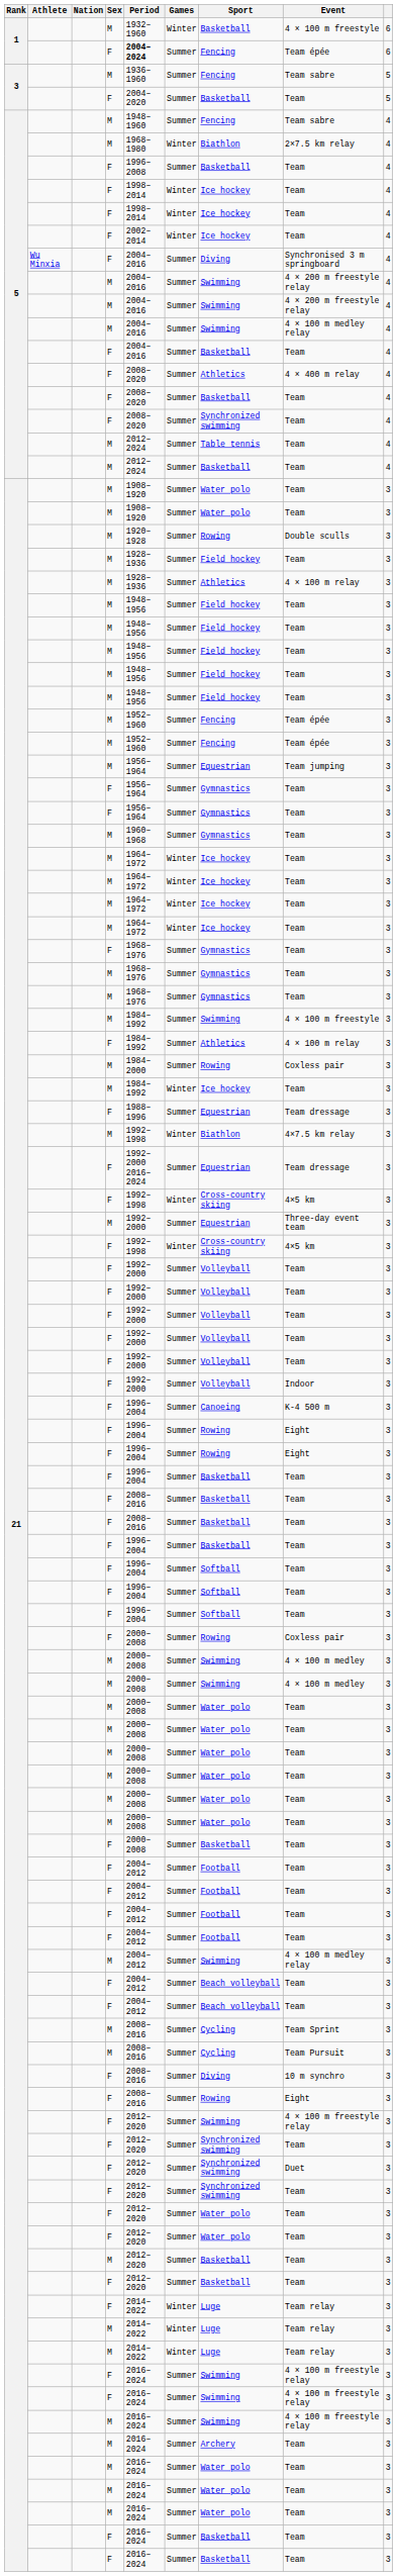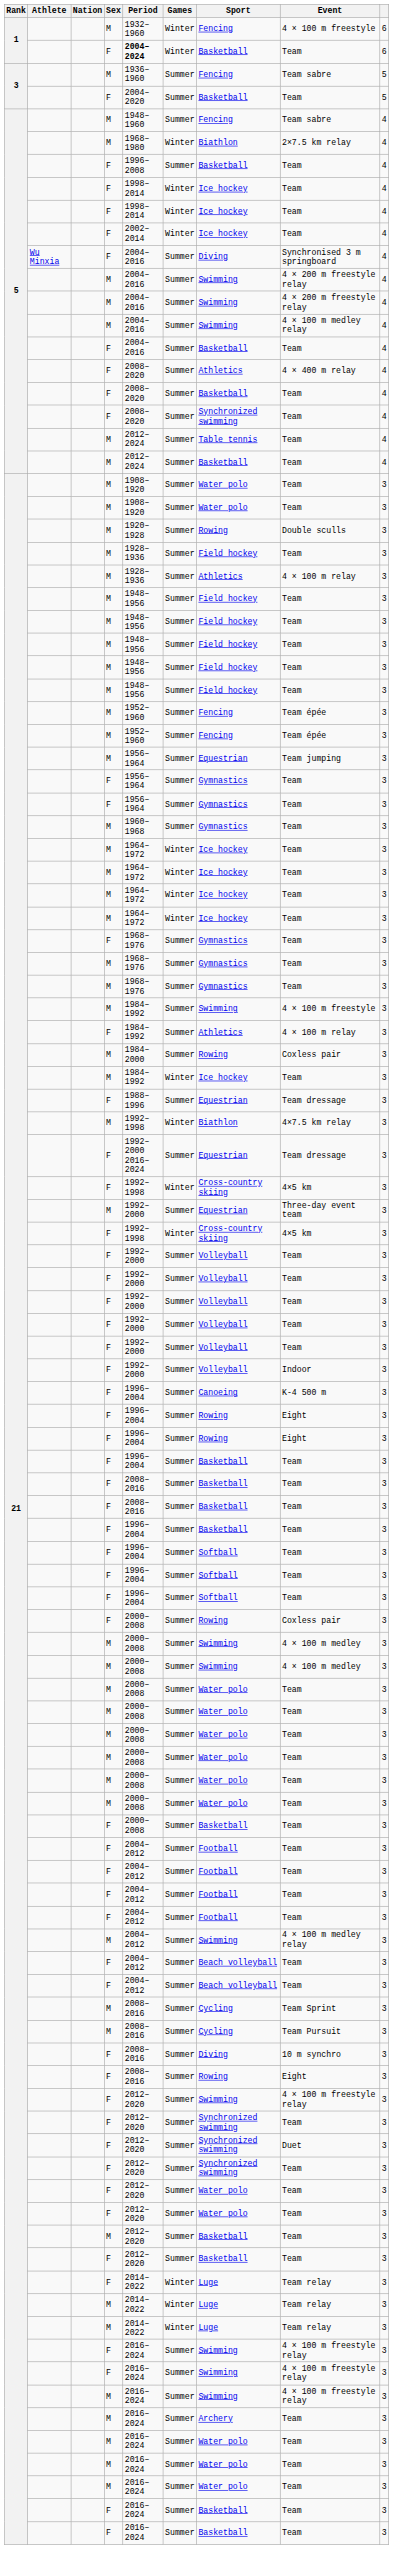 <table class="wikitable sortable">
 <tr>
 <th>Rank</th>
 <th>Athlete</th>
 <th>Nation</th>
 <th>Sex</th>
 <th>Period</th>
 <th>Games</th>
 <th>Sport</th>
 <th>Event</th>
 <th></th>
 </tr>
 <tr>
 <th rowspan=2>1</th>
 <td align=left></td>
 <td align=left></td>
 <td>M</td>
 <td>1932–1960</td>
 <td>Winter</td>
-<td><a href='#'>Basketball</a></td>
+<td><a href='#'>Fencing</a></td>
 <td>4 × 100 m freestyle</td>
 <td>6</td>
 </tr>
 <tr>
 <td align=left></td>
 <td align=left></td>
 <td>F</td>
 <td><strong>2004–2024</strong></td>
-<td>Summer</td>
-<td><a href='#'>Fencing</a></td>
-<td>Team épée</td>
+<td>Winter</td>
+<td><a href='#'>Basketball</a></td>
+<td>Team</td>
 <td>6</td>
 </tr>
 <tr>
 <th rowspan=2>3</th>
 <td align=left></td>
 <td align=left></td>
 <td>M</td>
 <td>1936–1960</td>
 <td>Summer</td>
 <td><a href='#'>Fencing</a></td>
 <td>Team sabre</td>
 <td>5</td>
 </tr>
 <tr>
 <td align=left></td>
 <td align=left></td>
 <td>F</td>
 <td>2004–2020</td>
 <td>Summer</td>
 <td><a href='#'>Basketball</a></td>
 <td>Team</td>
 <td>5</td>
 </tr>
 <tr>
 <th rowspan=16>5</th>
 <td align=left></td>
 <td align=left></td>
 <td>M</td>
 <td>1948–1960</td>
 <td>Summer</td>
 <td><a href='#'>Fencing</a></td>
 <td>Team sabre</td>
 <td>4</td>
 </tr>
 <tr>
 <td align=left></td>
 <td align=left></td>
 <td>M</td>
 <td>1968–1980</td>
 <td>Winter</td>
 <td><a href='#'>Biathlon</a></td>
 <td>2×7.5 km relay</td>
 <td>4</td>
 </tr>
 <tr>
 <td align=left></td>
 <td align=left></td>
 <td>F</td>
 <td>1996–2008</td>
 <td>Summer</td>
 <td><a href='#'>Basketball</a></td>
 <td>Team</td>
 <td>4</td>
 </tr>
 <tr>
 <td align=left></td>
 <td align=left></td>
 <td>F</td>
 <td>1998–2014</td>
 <td>Winter</td>
 <td><a href='#'>Ice hockey</a></td>
 <td>Team</td>
 <td>4</td>
 </tr>
 <tr>
 <td align=left></td>
 <td align=left></td>
 <td>F</td>
 <td>1998–2014</td>
 <td>Winter</td>
 <td><a href='#'>Ice hockey</a></td>
 <td>Team</td>
 <td>4</td>
 </tr>
 <tr>
 <td align=left></td>
 <td align=left></td>
 <td>F</td>
 <td>2002–2014</td>
 <td>Winter</td>
 <td><a href='#'>Ice hockey</a></td>
 <td>Team</td>
 <td>4</td>
 </tr>
 <tr>
 <td align=left><a href='#'>Wu Minxia</a></td>
 <td align=left></td>
 <td>F</td>
 <td>2004–2016</td>
 <td>Summer</td>
 <td><a href='#'>Diving</a></td>
 <td>Synchronised 3 m springboard</td>
 <td>4</td>
 </tr>
 <tr>
 <td align=left></td>
 <td align=left></td>
 <td>M</td>
 <td>2004–2016</td>
 <td>Summer</td>
 <td><a href='#'>Swimming</a></td>
 <td>4 × 200 m freestyle relay</td>
 <td>4</td>
 </tr>
 <tr>
 <td align=left></td>
 <td align=left></td>
 <td>M</td>
 <td>2004–2016</td>
 <td>Summer</td>
 <td><a href='#'>Swimming</a></td>
 <td>4 × 200 m freestyle relay</td>
 <td>4</td>
 </tr>
 <tr>
 <td align=left></td>
 <td align=left></td>
 <td>M</td>
 <td>2004–2016</td>
 <td>Summer</td>
 <td><a href='#'>Swimming</a></td>
 <td>4 × 100 m medley relay</td>
 <td>4</td>
 </tr>
 <tr>
 <td align=left></td>
 <td align=left></td>
 <td>F</td>
 <td>2004–2016</td>
 <td>Summer</td>
 <td><a href='#'>Basketball</a></td>
 <td>Team</td>
 <td>4</td>
 </tr>
 <tr>
 <td align=left></td>
 <td align=left></td>
 <td>F</td>
 <td>2008–2020</td>
 <td>Summer</td>
 <td><a href='#'>Athletics</a></td>
 <td>4 × 400 m relay</td>
 <td>4</td>
 </tr>
 <tr>
 <td align=left></td>
 <td align=left></td>
 <td>F</td>
 <td>2008–2020</td>
 <td>Summer</td>
 <td><a href='#'>Basketball</a></td>
 <td>Team</td>
 <td>4</td>
 </tr>
 <tr>
 <td align=left></td>
 <td align=left><br> </td>
 <td>F</td>
 <td>2008–2020</td>
 <td>Summer</td>
 <td><a href='#'>Synchronized swimming</a></td>
 <td>Team</td>
 <td>4</td>
 </tr>
 <tr>
 <td align=left></td>
 <td align=left></td>
 <td>M</td>
 <td>2012–2024</td>
 <td>Summer</td>
 <td><a href='#'>Table tennis</a></td>
 <td>Team</td>
 <td>4</td>
 </tr>
 <tr>
 <td align=left></td>
 <td align=left></td>
 <td>M</td>
 <td>2012–2024</td>
 <td>Summer</td>
 <td><a href='#'>Basketball</a></td>
 <td>Team</td>
 <td>4</td>
 </tr>
 <tr>
 <th rowspan="200">21</th>
 <td align=left></td>
 <td align=left></td>
 <td>M</td>
 <td>1908–1920</td>
 <td>Summer</td>
 <td><a href='#'>Water polo</a></td>
 <td>Team</td>
 <td>3</td>
 </tr>
 <tr>
 <td align=left></td>
 <td align=left></td>
 <td>M</td>
 <td>1908–1920</td>
 <td>Summer</td>
 <td><a href='#'>Water polo</a></td>
 <td>Team</td>
 <td>3</td>
 </tr>
 <tr>
 <td align=left></td>
 <td align=left></td>
 <td>M</td>
 <td>1920–1928</td>
 <td>Summer</td>
 <td><a href='#'>Rowing</a></td>
 <td>Double sculls</td>
 <td>3</td>
 </tr>
 <tr>
 <td align=left></td>
 <td align=left></td>
 <td>M</td>
 <td>1928–1936</td>
 <td>Summer</td>
 <td><a href='#'>Field hockey</a></td>
 <td>Team</td>
 <td>3</td>
 </tr>
 <tr>
 <td align=left></td>
 <td align=left></td>
 <td>M</td>
 <td>1928–1936</td>
 <td>Summer</td>
 <td><a href='#'>Athletics</a></td>
 <td>4 × 100 m relay</td>
 <td>3</td>
 </tr>
 <tr>
 <td align=left></td>
 <td align=left></td>
 <td>M</td>
 <td>1948–1956</td>
 <td>Summer</td>
 <td><a href='#'>Field hockey</a></td>
 <td>Team</td>
 <td>3</td>
 </tr>
 <tr>
 <td align=left></td>
 <td align=left></td>
 <td>M</td>
 <td>1948–1956</td>
 <td>Summer</td>
 <td><a href='#'>Field hockey</a></td>
 <td>Team</td>
 <td>3</td>
 </tr>
 <tr>
 <td align=left></td>
 <td align=left></td>
 <td>M</td>
 <td>1948–1956</td>
 <td>Summer</td>
 <td><a href='#'>Field hockey</a></td>
 <td>Team</td>
 <td>3</td>
 </tr>
 <tr>
 <td align=left></td>
 <td align=left></td>
 <td>M</td>
 <td>1948–1956</td>
 <td>Summer</td>
 <td><a href='#'>Field hockey</a></td>
 <td>Team</td>
 <td>3</td>
 </tr>
 <tr>
 <td align=left></td>
 <td align=left></td>
 <td>M</td>
 <td>1948–1956</td>
 <td>Summer</td>
 <td><a href='#'>Field hockey</a></td>
 <td>Team</td>
 <td>3</td>
 </tr>
 <tr>
 <td align=left></td>
 <td align=left></td>
 <td>M</td>
 <td>1952–1960</td>
 <td>Summer</td>
 <td><a href='#'>Fencing</a></td>
 <td>Team épée</td>
 <td>3</td>
 </tr>
 <tr>
 <td align=left></td>
 <td align=left></td>
 <td>M</td>
 <td>1952–1960</td>
 <td>Summer</td>
 <td><a href='#'>Fencing</a></td>
 <td>Team épée</td>
 <td>3</td>
 </tr>
 <tr>
 <td align=left></td>
 <td align=left></td>
 <td>M</td>
 <td>1956–1964</td>
 <td>Summer</td>
 <td><a href='#'>Equestrian</a></td>
 <td>Team jumping</td>
 <td>3</td>
 </tr>
 <tr>
 <td align=left></td>
 <td align=left></td>
 <td>F</td>
 <td>1956–1964</td>
 <td>Summer</td>
 <td><a href='#'>Gymnastics</a></td>
 <td>Team</td>
 <td>3</td>
 </tr>
 <tr>
 <td align=left></td>
 <td align=left></td>
 <td>F</td>
 <td>1956–1964</td>
 <td>Summer</td>
 <td><a href='#'>Gymnastics</a></td>
 <td>Team</td>
 <td>3</td>
 </tr>
 <tr>
 <td align=left></td>
 <td align=left></td>
 <td>M</td>
 <td>1960–1968</td>
 <td>Summer</td>
 <td><a href='#'>Gymnastics</a></td>
 <td>Team</td>
 <td>3</td>
 </tr>
 <tr>
 <td align=left></td>
 <td align=left></td>
 <td>M</td>
 <td>1964–1972</td>
 <td>Winter</td>
 <td><a href='#'>Ice hockey</a></td>
 <td>Team</td>
 <td>3</td>
 </tr>
 <tr>
 <td align=left></td>
 <td align=left></td>
 <td>M</td>
 <td>1964–1972</td>
 <td>Winter</td>
 <td><a href='#'>Ice hockey</a></td>
 <td>Team</td>
 <td>3</td>
 </tr>
 <tr>
 <td align=left></td>
 <td align=left></td>
 <td>M</td>
 <td>1964–1972</td>
 <td>Winter</td>
 <td><a href='#'>Ice hockey</a></td>
 <td>Team</td>
 <td>3</td>
 </tr>
 <tr>
 <td align=left></td>
 <td align=left></td>
 <td>M</td>
 <td>1964–1972</td>
 <td>Winter</td>
 <td><a href='#'>Ice hockey</a></td>
 <td>Team</td>
 <td>3</td>
 </tr>
 <tr>
 <td align=left></td>
 <td align=left></td>
 <td>F</td>
 <td>1968–1976</td>
 <td>Summer</td>
 <td><a href='#'>Gymnastics</a></td>
 <td>Team</td>
 <td>3</td>
 </tr>
 <tr>
 <td align=left></td>
 <td align=left></td>
 <td>M</td>
 <td>1968–1976</td>
 <td>Summer</td>
 <td><a href='#'>Gymnastics</a></td>
 <td>Team</td>
 <td>3</td>
 </tr>
 <tr>
 <td align=left></td>
 <td align=left></td>
 <td>M</td>
 <td>1968–1976</td>
 <td>Summer</td>
 <td><a href='#'>Gymnastics</a></td>
 <td>Team</td>
 <td>3</td>
 </tr>
 <tr>
 <td align=left></td>
 <td align=left></td>
 <td>M</td>
 <td>1984–1992</td>
 <td>Summer</td>
 <td><a href='#'>Swimming</a></td>
 <td>4 × 100 m freestyle</td>
 <td>3</td>
 </tr>
 <tr>
 <td align=left></td>
 <td align=left></td>
 <td>F</td>
 <td>1984–1992</td>
 <td>Summer</td>
 <td><a href='#'>Athletics</a></td>
 <td>4 × 100 m relay</td>
 <td>3</td>
 </tr>
 <tr>
 <td align=left></td>
 <td align=left></td>
 <td>M</td>
 <td>1984–2000</td>
 <td>Summer</td>
 <td><a href='#'>Rowing</a></td>
 <td>Coxless pair</td>
 <td>3</td>
 </tr>
 <tr>
 <td align=left></td>
 <td align=left><br></td>
 <td>M</td>
 <td>1984–1992</td>
 <td>Winter</td>
 <td><a href='#'>Ice hockey</a></td>
 <td>Team</td>
 <td>3</td>
 </tr>
 <tr>
 <td align=left></td>
 <td align=left></td>
 <td>F</td>
 <td>1988–1996</td>
 <td>Summer</td>
 <td><a href='#'>Equestrian</a></td>
 <td>Team dressage</td>
 <td>3</td>
 </tr>
 <tr>
 <td align=left></td>
 <td align=left></td>
 <td>M</td>
 <td>1992–1998</td>
 <td>Winter</td>
 <td><a href='#'>Biathlon</a></td>
 <td>4×7.5 km relay</td>
 <td>3</td>
 </tr>
 <tr>
 <td align=left></td>
 <td align=left></td>
 <td>F</td>
 <td>1992–2000 <br> 2016–2024</td>
 <td>Summer</td>
 <td><a href='#'>Equestrian</a></td>
 <td>Team dressage</td>
 <td>3</td>
 </tr>
 <tr>
 <td align=left></td>
 <td align=left><br></td>
 <td>F</td>
 <td>1992–1998</td>
 <td>Winter</td>
 <td><a href='#'>Cross-country skiing</a></td>
 <td>4×5 km</td>
 <td>3</td>
 </tr>
 <tr>
 <td align=left></td>
 <td align=left></td>
 <td>M</td>
 <td>1992–2000</td>
 <td>Summer</td>
 <td><a href='#'>Equestrian</a></td>
 <td>Three-day event team</td>
 <td>3</td>
 </tr>
 <tr>
 <td align=left></td>
 <td align=left><br></td>
 <td>F</td>
 <td>1992–1998</td>
 <td>Winter</td>
 <td><a href='#'>Cross-country skiing</a></td>
 <td>4×5 km</td>
 <td>3</td>
 </tr>
 <tr>
 <td align=left></td>
 <td align=left></td>
 <td>F</td>
 <td>1992–2000</td>
 <td>Summer</td>
 <td><a href='#'>Volleyball</a></td>
 <td>Team</td>
 <td>3</td>
 </tr>
 <tr>
 <td align=left></td>
 <td align=left></td>
 <td>F</td>
 <td>1992–2000</td>
 <td>Summer</td>
 <td><a href='#'>Volleyball</a></td>
 <td>Team</td>
 <td>3</td>
 </tr>
 <tr>
 <td align=left></td>
 <td align=left></td>
 <td>F</td>
 <td>1992–2000</td>
 <td>Summer</td>
 <td><a href='#'>Volleyball</a></td>
 <td>Team</td>
 <td>3</td>
 </tr>
 <tr>
 <td align=left></td>
 <td align=left></td>
 <td>F</td>
 <td>1992–2000</td>
 <td>Summer</td>
 <td><a href='#'>Volleyball</a></td>
 <td>Team</td>
 <td>3</td>
 </tr>
 <tr>
 <td align=left></td>
 <td align=left></td>
 <td>F</td>
 <td>1992–2000</td>
 <td>Summer</td>
 <td><a href='#'>Volleyball</a></td>
 <td>Team</td>
 <td>3</td>
 </tr>
 <tr>
 <td align=left></td>
 <td align="left"></td>
 <td>F</td>
 <td>1992–2000</td>
 <td>Summer</td>
 <td><a href='#'>Volleyball</a></td>
 <td>Indoor</td>
 <td>3</td>
 </tr>
 <tr>
 <td align=left></td>
 <td align=left></td>
 <td>F</td>
 <td>1996–2004</td>
 <td>Summer</td>
 <td><a href='#'>Canoeing</a></td>
 <td>K-4 500 m</td>
 <td>3</td>
 </tr>
 <tr>
 <td align=left></td>
 <td align=left></td>
 <td>F</td>
 <td>1996–2004</td>
 <td>Summer</td>
 <td><a href='#'>Rowing</a></td>
 <td>Eight</td>
 <td>3</td>
 </tr>
 <tr>
 <td align=left></td>
 <td align=left></td>
 <td>F</td>
 <td>1996–2004</td>
 <td>Summer</td>
 <td><a href='#'>Rowing</a></td>
 <td>Eight</td>
 <td>3</td>
 </tr>
 <tr>
 <td align=left></td>
 <td align=left></td>
 <td>F</td>
 <td>1996–2004</td>
 <td>Summer</td>
 <td><a href='#'>Basketball</a></td>
 <td>Team</td>
 <td>3</td>
 </tr>
 <tr>
 <td align=left></td>
 <td align=left></td>
 <td>F</td>
 <td>2008–2016</td>
 <td>Summer</td>
 <td><a href='#'>Basketball</a></td>
 <td>Team</td>
 <td>3</td>
 </tr>
 <tr>
 <td align=left></td>
 <td align=left></td>
 <td>F</td>
 <td>2008–2016</td>
 <td>Summer</td>
 <td><a href='#'>Basketball</a></td>
 <td>Team</td>
 <td>3</td>
 </tr>
 <tr>
 <td align=left></td>
 <td align=left></td>
 <td>F</td>
 <td>1996–2004</td>
 <td>Summer</td>
 <td><a href='#'>Basketball</a></td>
 <td>Team</td>
 <td>3</td>
 </tr>
 <tr>
 <td align=left></td>
 <td align=left></td>
 <td>F</td>
 <td>1996–2004</td>
 <td>Summer</td>
 <td><a href='#'>Softball</a></td>
 <td>Team</td>
 <td>3</td>
 </tr>
 <tr>
 <td align=left></td>
 <td align=left></td>
 <td>F</td>
 <td>1996–2004</td>
 <td>Summer</td>
 <td><a href='#'>Softball</a></td>
 <td>Team</td>
 <td>3</td>
 </tr>
 <tr>
 <td align=left></td>
 <td align=left></td>
 <td>F</td>
 <td>1996–2004</td>
 <td>Summer</td>
 <td><a href='#'>Softball</a></td>
 <td>Team</td>
 <td>3</td>
 </tr>
 <tr>
 <td align=left></td>
 <td align=left></td>
 <td>F</td>
 <td>2000–2008</td>
 <td>Summer</td>
 <td><a href='#'>Rowing</a></td>
 <td>Coxless pair</td>
 <td>3</td>
 </tr>
 <tr>
 <td align=left></td>
 <td align=left></td>
 <td>M</td>
 <td>2000–2008</td>
 <td>Summer</td>
 <td><a href='#'>Swimming</a></td>
 <td>4 × 100 m medley</td>
 <td>3</td>
 </tr>
 <tr>
 <td align=left></td>
 <td align=left></td>
 <td>M</td>
 <td>2000–2008</td>
 <td>Summer</td>
 <td><a href='#'>Swimming</a></td>
 <td>4 × 100 m medley</td>
 <td>3</td>
 </tr>
 <tr>
 <td align=left></td>
 <td align=left></td>
 <td>M</td>
 <td>2000–2008</td>
 <td>Summer</td>
 <td><a href='#'>Water polo</a></td>
 <td>Team</td>
 <td>3</td>
 </tr>
 <tr>
 <td align=left></td>
 <td align=left></td>
 <td>M</td>
 <td>2000–2008</td>
 <td>Summer</td>
 <td><a href='#'>Water polo</a></td>
 <td>Team</td>
 <td>3</td>
 </tr>
 <tr>
 <td align=left></td>
 <td align=left></td>
 <td>M</td>
 <td>2000–2008</td>
 <td>Summer</td>
 <td><a href='#'>Water polo</a></td>
 <td>Team</td>
 <td>3</td>
 </tr>
 <tr>
 <td align=left></td>
 <td align=left></td>
 <td>M</td>
 <td>2000–2008</td>
 <td>Summer</td>
 <td><a href='#'>Water polo</a></td>
 <td>Team</td>
 <td>3</td>
 </tr>
 <tr>
 <td align=left></td>
 <td align=left></td>
 <td>M</td>
 <td>2000–2008</td>
 <td>Summer</td>
 <td><a href='#'>Water polo</a></td>
 <td>Team</td>
 <td>3</td>
 </tr>
 <tr>
 <td align=left></td>
 <td align=left></td>
 <td>M</td>
 <td>2000–2008</td>
 <td>Summer</td>
 <td><a href='#'>Water polo</a></td>
 <td>Team</td>
 <td>3</td>
 </tr>
 <tr>
 <td align=left></td>
 <td align=left></td>
 <td>F</td>
 <td>2000–2008</td>
 <td>Summer</td>
 <td><a href='#'>Basketball</a></td>
 <td>Team</td>
 <td>3</td>
 </tr>
 <tr>
 <td align=left></td>
 <td align=left></td>
 <td>F</td>
 <td>2004–2012</td>
 <td>Summer</td>
 <td><a href='#'>Football</a></td>
 <td>Team</td>
 <td>3</td>
 </tr>
 <tr>
 <td align=left></td>
 <td align=left></td>
 <td>F</td>
 <td>2004–2012</td>
 <td>Summer</td>
 <td><a href='#'>Football</a></td>
 <td>Team</td>
 <td>3</td>
 </tr>
 <tr>
 <td align=left></td>
 <td align=left></td>
 <td>F</td>
 <td>2004–2012</td>
 <td>Summer</td>
 <td><a href='#'>Football</a></td>
 <td>Team</td>
 <td>3</td>
 </tr>
 <tr>
 <td align=left></td>
 <td align=left></td>
 <td>F</td>
 <td>2004–2012</td>
 <td>Summer</td>
 <td><a href='#'>Football</a></td>
 <td>Team</td>
 <td>3</td>
 </tr>
 <tr>
 <td align=left></td>
 <td align=left></td>
 <td>M</td>
 <td>2004–2012</td>
 <td>Summer</td>
 <td><a href='#'>Swimming</a></td>
 <td>4 × 100 m medley relay</td>
 <td>3</td>
 </tr>
 <tr>
 <td align=left></td>
 <td align=left></td>
 <td>F</td>
 <td>2004–2012</td>
 <td>Summer</td>
 <td><a href='#'>Beach volleyball</a></td>
 <td>Team</td>
 <td>3</td>
 </tr>
 <tr>
 <td align=left></td>
 <td align=left></td>
 <td>F</td>
 <td>2004–2012</td>
 <td>Summer</td>
 <td><a href='#'>Beach volleyball</a></td>
 <td>Team</td>
 <td>3</td>
 </tr>
 <tr>
 <td align=left></td>
 <td align=left></td>
 <td>M</td>
 <td>2008–2016</td>
 <td>Summer</td>
 <td><a href='#'>Cycling</a></td>
 <td>Team Sprint</td>
 <td>3</td>
 </tr>
 <tr>
 <td align=left></td>
 <td align=left></td>
 <td>M</td>
 <td>2008–2016</td>
 <td>Summer</td>
 <td><a href='#'>Cycling</a></td>
 <td>Team Pursuit</td>
 <td>3</td>
 </tr>
 <tr>
 <td align=left></td>
 <td align=left></td>
 <td>F</td>
 <td>2008–2016</td>
 <td>Summer</td>
 <td><a href='#'>Diving</a></td>
 <td>10 m synchro</td>
 <td>3</td>
 </tr>
 <tr>
 <td align=left></td>
 <td align=left></td>
 <td>F</td>
 <td>2008–2016</td>
 <td>Summer</td>
 <td><a href='#'>Rowing</a></td>
 <td>Eight</td>
 <td>3</td>
 </tr>
 <tr>
 <td align=left></td>
 <td align=left></td>
 <td>F</td>
 <td>2012–2020</td>
 <td>Summer</td>
 <td><a href='#'>Swimming</a></td>
 <td>4 × 100 m freestyle relay</td>
 <td>3</td>
 </tr>
 <tr>
 <td align=left></td>
 <td align=left><br> </td>
 <td>F</td>
 <td>2012–2020</td>
 <td>Summer</td>
 <td><a href='#'>Synchronized swimming</a></td>
 <td>Team</td>
 <td>3</td>
 </tr>
 <tr>
 <td align=left></td>
 <td align=left><br> </td>
 <td>F</td>
 <td>2012–2020</td>
 <td>Summer</td>
 <td><a href='#'>Synchronized swimming</a></td>
 <td>Duet</td>
 <td>3</td>
 </tr>
 <tr>
 <td align=left></td>
 <td align=left><br> </td>
 <td>F</td>
 <td>2012–2020</td>
 <td>Summer</td>
 <td><a href='#'>Synchronized swimming</a></td>
 <td>Team</td>
 <td>3</td>
 </tr>
 <tr>
 <td align=left></td>
 <td align=left></td>
 <td>F</td>
 <td>2012–2020</td>
 <td>Summer</td>
 <td><a href='#'>Water polo</a></td>
 <td>Team</td>
 <td>3</td>
 </tr>
 <tr>
 <td align=left></td>
 <td align=left></td>
 <td>F</td>
 <td>2012–2020</td>
 <td>Summer</td>
 <td><a href='#'>Water polo</a></td>
 <td>Team</td>
 <td>3</td>
 </tr>
 <tr>
 <td align=left></td>
 <td align=left></td>
 <td>M</td>
 <td>2012–2020</td>
 <td>Summer</td>
 <td><a href='#'>Basketball</a></td>
 <td>Team</td>
 <td>3</td>
 </tr>
 <tr>
 <td align=left></td>
 <td align=left></td>
 <td>F</td>
 <td>2012–2020</td>
 <td>Summer</td>
 <td><a href='#'>Basketball</a></td>
 <td>Team</td>
 <td>3</td>
 </tr>
 <tr>
 <td></td>
 <td></td>
 <td>F</td>
 <td>2014–2022</td>
 <td>Winter</td>
 <td><a href='#'>Luge</a></td>
 <td>Team relay</td>
 <td>3</td>
 </tr>
 <tr>
 <td></td>
 <td></td>
 <td>M</td>
 <td>2014–2022</td>
 <td>Winter</td>
 <td><a href='#'>Luge</a></td>
 <td>Team relay</td>
 <td>3</td>
 </tr>
 <tr>
 <td></td>
 <td></td>
 <td>M</td>
 <td>2014–2022</td>
 <td>Winter</td>
 <td><a href='#'>Luge</a></td>
 <td>Team relay</td>
 <td>3</td>
 </tr>
 <tr>
 <td></td>
 <td></td>
 <td>F</td>
 <td>2016–2024</td>
 <td>Summer</td>
 <td><a href='#'>Swimming</a></td>
 <td>4 × 100 m freestyle relay</td>
 <td>3</td>
 </tr>
 <tr>
 <td></td>
 <td></td>
 <td>F</td>
 <td>2016–2024</td>
 <td>Summer</td>
 <td><a href='#'>Swimming</a></td>
 <td>4 × 100 m freestyle relay</td>
 <td>3</td>
 </tr>
 <tr>
 <td></td>
 <td></td>
 <td>M</td>
 <td>2016–2024</td>
 <td>Summer</td>
 <td><a href='#'>Swimming</a></td>
 <td>4 × 100 m freestyle relay</td>
 <td>3</td>
 </tr>
 <tr>
 <td></td>
 <td></td>
 <td>M</td>
 <td>2016–2024</td>
 <td>Summer</td>
 <td><a href='#'>Archery</a></td>
 <td>Team</td>
 <td>3</td>
 </tr>
 <tr>
 <td></td>
 <td></td>
 <td>M</td>
 <td>2016–2024</td>
 <td>Summer</td>
 <td><a href='#'>Water polo</a></td>
 <td>Team</td>
 <td>3</td>
 </tr>
 <tr>
 <td></td>
 <td></td>
 <td>M</td>
 <td>2016–2024</td>
 <td>Summer</td>
 <td><a href='#'>Water polo</a></td>
 <td>Team</td>
 <td>3</td>
 </tr>
 <tr>
 <td></td>
 <td></td>
 <td>M</td>
 <td>2016–2024</td>
 <td>Summer</td>
 <td><a href='#'>Water polo</a></td>
 <td>Team</td>
 <td>3</td>
 </tr>
 <tr>
 <td></td>
 <td></td>
 <td>F</td>
 <td>2016–2024</td>
 <td>Summer</td>
 <td><a href='#'>Basketball</a></td>
 <td>Team</td>
 <td>3</td>
 </tr>
 <tr>
 <td></td>
 <td></td>
 <td>F</td>
 <td>2016–2024</td>
 <td>Summer</td>
 <td><a href='#'>Basketball</a></td>
 <td>Team</td>
 <td>3</td>
 </tr>
 </table>
